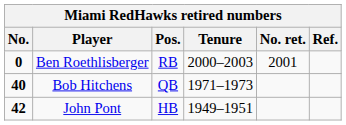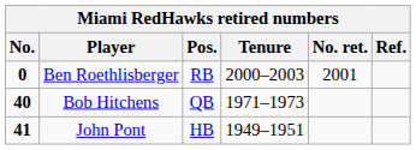 <table class="wikitable" style="text-align:center">
 <tr>
 <th colspan=6 style =><strong>Miami RedHawks retired numbers</strong></th>
 </tr>
 <tr>
 <th style = >No.</th>
 <th style = >Player</th>
 <th style = >Pos.</th>
 <th style = >Tenure</th>
 <th style = >No. ret.</th>
 <th style = >Ref.</th>
 </tr>
 <tr>
 <td><strong>0</strong></td>
 <td><a href='#'>Ben Roethlisberger</a></td>
 <td><a href='#'>RB</a></td>
 <td>2000–2003</td>
 <td>2001</td>
 <td></td>
 </tr>
 <tr>
 <td><strong>40</strong></td>
 <td><a href='#'>Bob Hitchens</a></td>
 <td><a href='#'>QB</a></td>
 <td>1971–1973</td>
 <td></td>
 <td></td>
 </tr>
 <tr>
-<td><strong>42</strong></td>
+<td><strong>41</strong></td>
 <td><a href='#'>John Pont</a></td>
 <td><a href='#'>HB</a></td>
 <td>1949–1951</td>
 <td></td>
 <td></td>
 </tr>
 </table>
